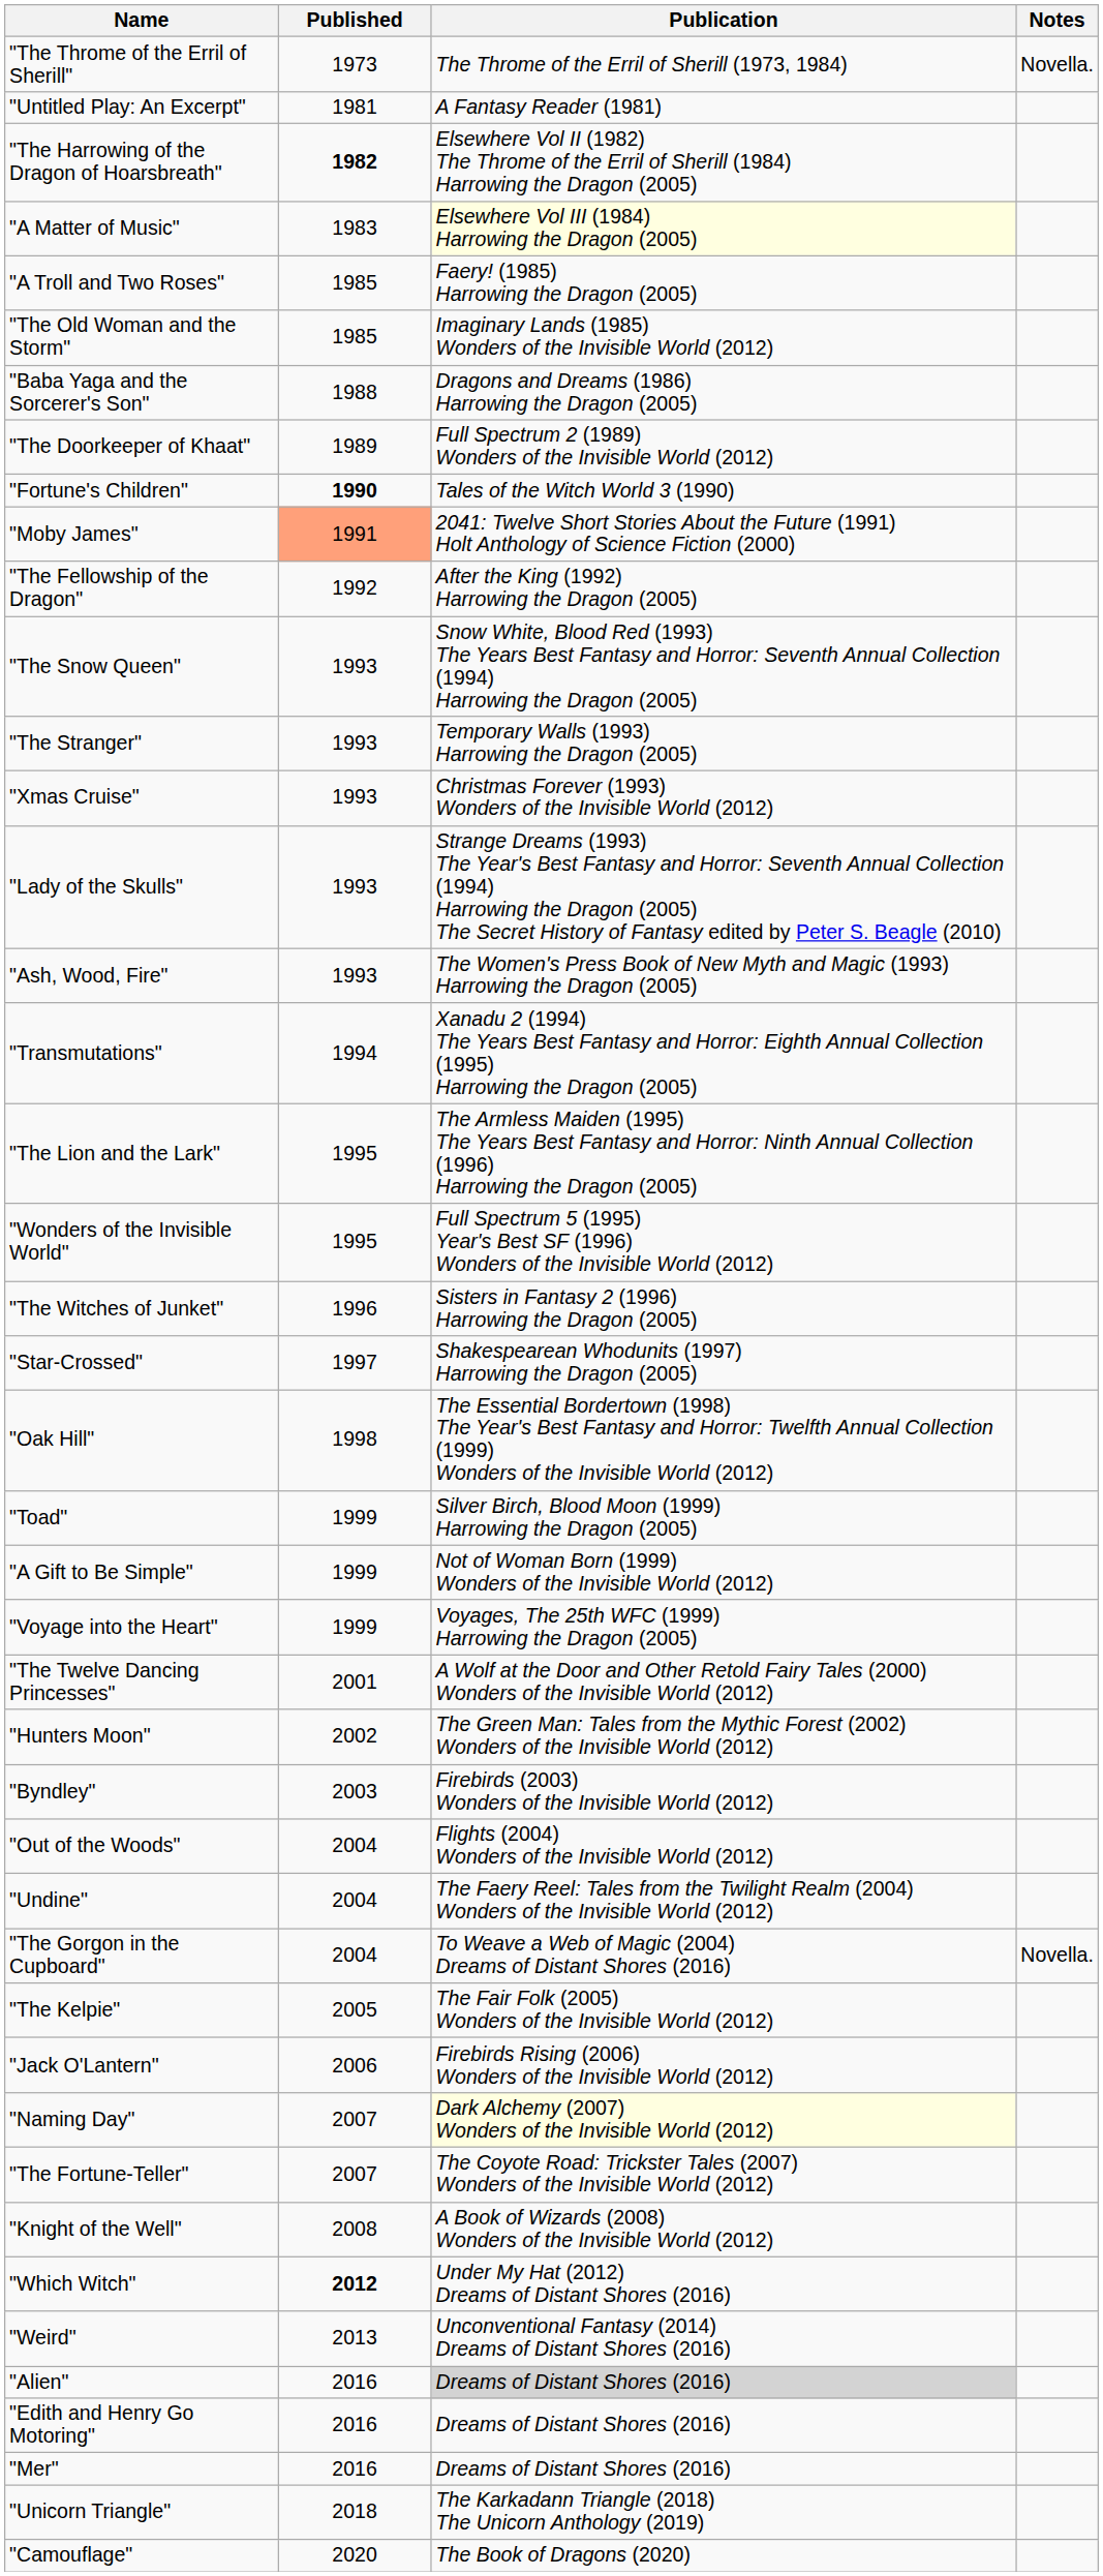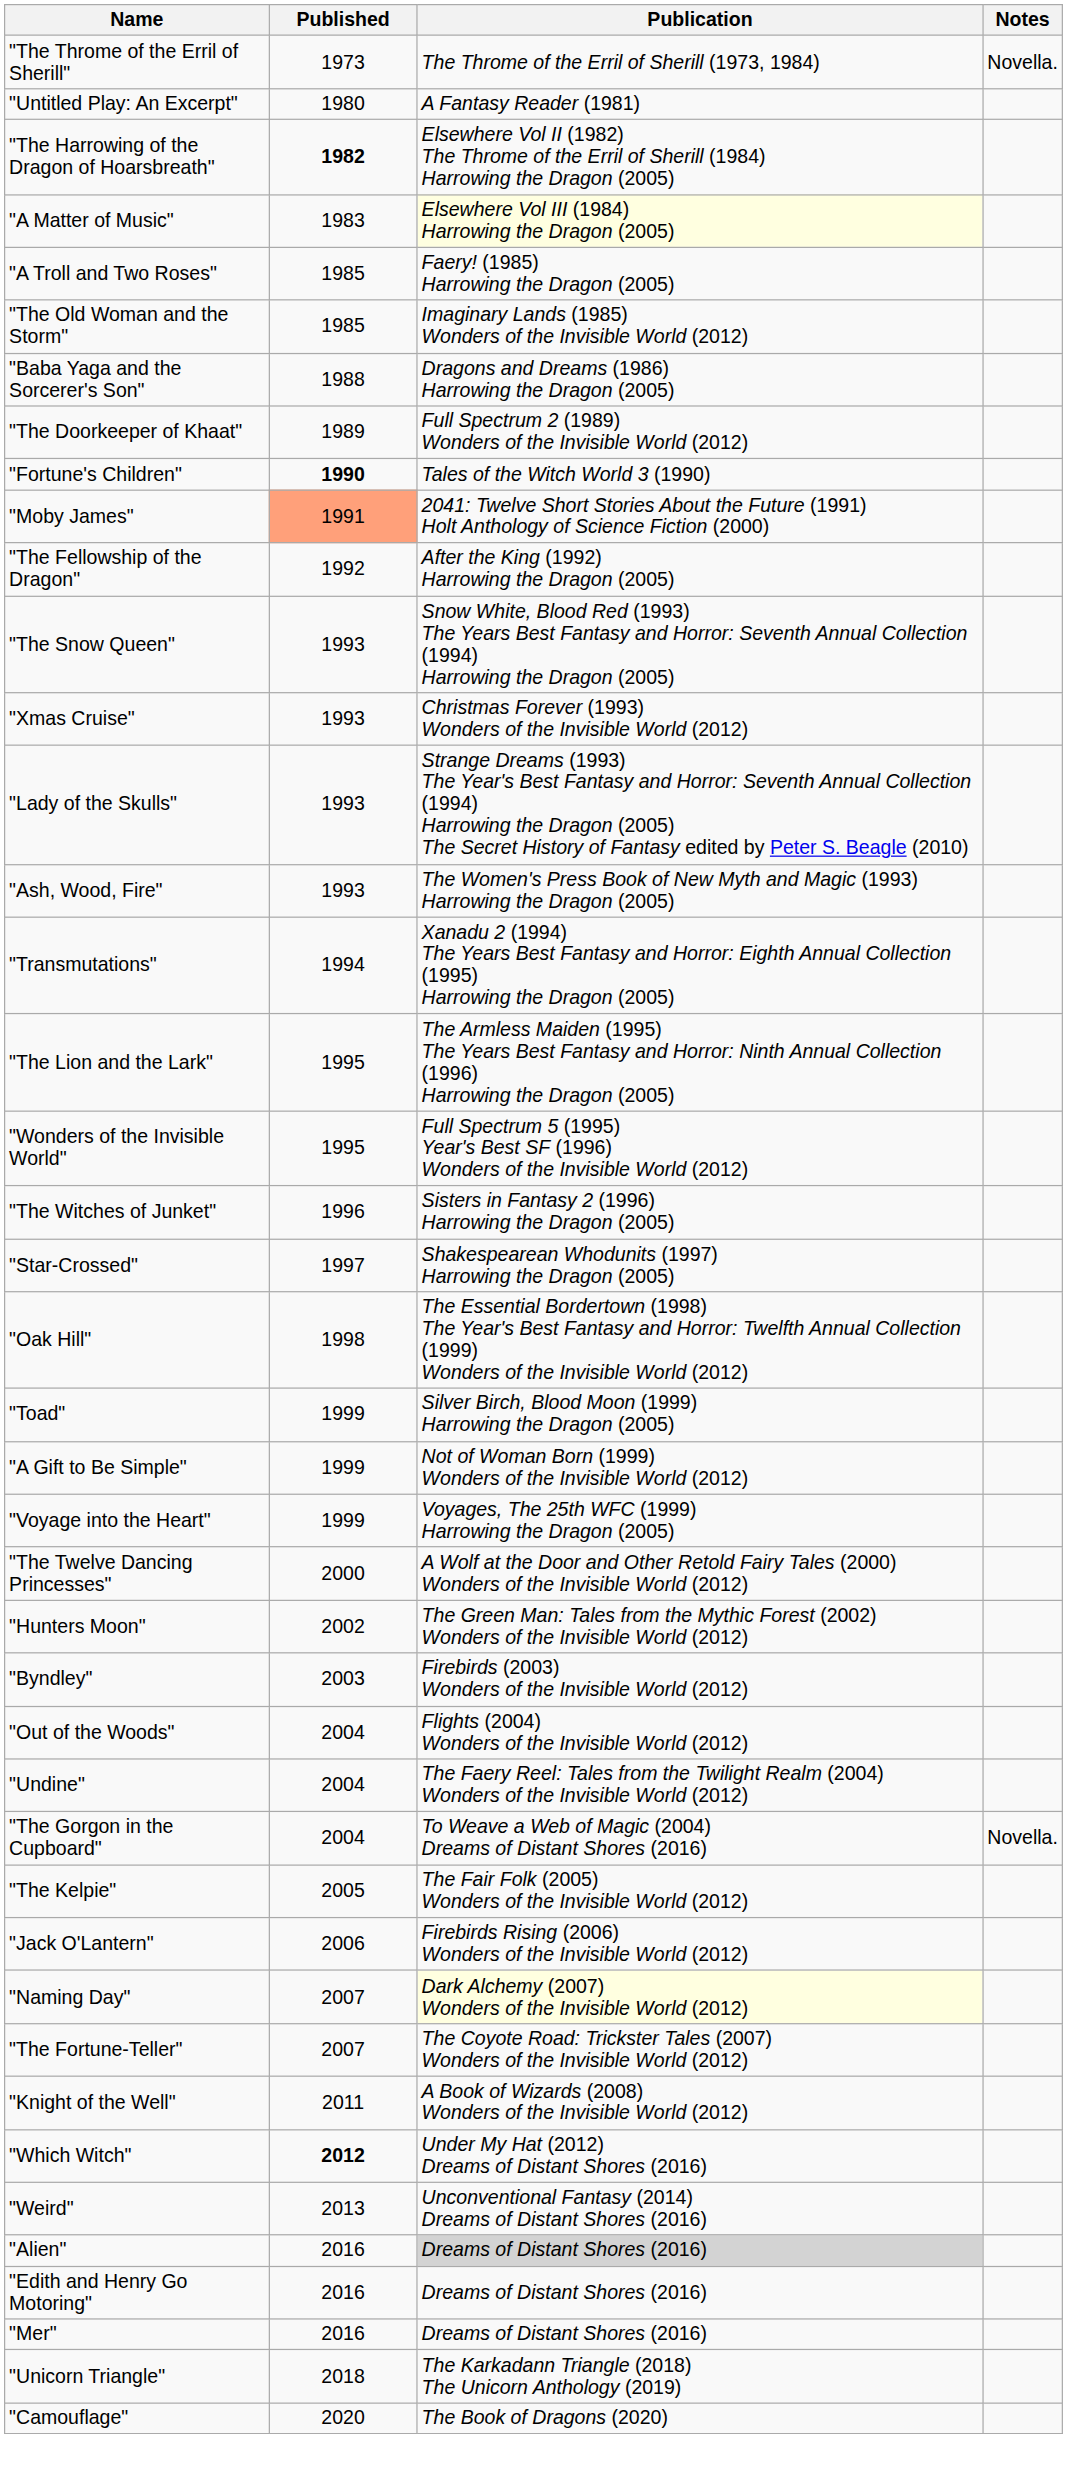 <table class="wikitable sortable" id="noveltable" border="1">
 <tr>
 <th Width=25%>Name</th>
 <th width=14%>Published</th>
 <th>Publication</th>
 <th>Notes</th>
 </tr>
 <tr>
 <td>"The Throme of the Erril of Sherill"</td>
 <td align="center">1973</td>
 <td><em>The Throme of the Erril of Sherill</em> (1973, 1984)</td>
 <td>Novella.</td>
 </tr>
 <tr>
 <td>"Untitled Play: An Excerpt"</td>
-<td align="center">1981</td>
+<td align="center">1980</td>
 <td><em>A Fantasy Reader</em> (1981)</td>
 <td></td>
 </tr>
 <tr>
 <td>"The Harrowing of the Dragon of Hoarsbreath"</td>
 <td align="center"><strong>1982</strong></td>
 <td><em>Elsewhere Vol II</em> (1982)<br><em>The Throme of the Erril of Sherill</em> (1984)<br><em>Harrowing the Dragon</em> (2005)</td>
 <td></td>
 </tr>
 <tr>
 <td>"A Matter of Music"</td>
 <td align="center">1983</td>
 <td style="background: lightyellow;"><em>Elsewhere Vol III</em> (1984)<br><em>Harrowing the Dragon</em> (2005)</td>
 <td></td>
 </tr>
 <tr>
 <td>"A Troll and Two Roses"</td>
 <td align="center">1985</td>
 <td><em>Faery!</em> (1985)<br><em>Harrowing the Dragon</em> (2005)</td>
 <td></td>
 </tr>
 <tr>
 <td>"The Old Woman and the Storm"</td>
 <td align="center">1985</td>
 <td><em>Imaginary Lands</em> (1985)<br><em>Wonders of the Invisible World</em> (2012)</td>
 <td></td>
 </tr>
 <tr>
 <td>"Baba Yaga and the Sorcerer's Son"</td>
 <td align="center">1988</td>
 <td><em>Dragons and Dreams</em> (1986)<br><em>Harrowing the Dragon</em> (2005)</td>
 <td></td>
 </tr>
 <tr>
 <td>"The Doorkeeper of Khaat"</td>
 <td align="center">1989</td>
 <td><em>Full Spectrum 2</em> (1989)<br><em>Wonders of the Invisible World</em> (2012)</td>
 <td></td>
 </tr>
 <tr>
 <td>"Fortune's Children"</td>
 <td align="center"><strong>1990</strong></td>
 <td><em>Tales of the Witch World 3</em> (1990)</td>
 <td></td>
 </tr>
 <tr>
 <td>"Moby James"</td>
 <td align="center" style="background: lightsalmon;">1991</td>
 <td><em>2041: Twelve Short Stories About the Future</em> (1991)<br><em>Holt Anthology of Science Fiction</em> (2000)</td>
 <td></td>
 </tr>
 <tr>
 <td>"The Fellowship of the Dragon"</td>
 <td align="center">1992</td>
 <td><em>After the King</em> (1992)<br><em>Harrowing the Dragon</em> (2005)</td>
 <td></td>
 </tr>
 <tr>
 <td>"The Snow Queen"</td>
 <td align="center">1993</td>
 <td><em>Snow White, Blood Red</em> (1993)<br><em>The Years Best Fantasy and Horror: Seventh Annual Collection</em> (1994)<br><em>Harrowing the Dragon</em> (2005)</td>
-<td></td>
-</tr>
-<tr>
-<td>"The Stranger"</td>
-<td align="center">1993</td>
-<td><em>Temporary Walls</em> (1993)<br><em>Harrowing the Dragon</em> (2005)</td>
 <td></td>
 </tr>
 <tr>
 <td>"Xmas Cruise"</td>
 <td align="center">1993</td>
 <td><em>Christmas Forever</em> (1993)<br><em>Wonders of the Invisible World</em> (2012)</td>
 <td></td>
 </tr>
 <tr>
 <td>"Lady of the Skulls"</td>
 <td align="center">1993</td>
 <td><em>Strange Dreams</em> (1993)<br><em>The Year's Best Fantasy and Horror: Seventh Annual Collection</em> (1994)<br><em>Harrowing the Dragon</em> (2005)<br><em>The Secret History of Fantasy</em> edited by <a href='#'>Peter S. Beagle</a> (2010)</td>
 <td></td>
 </tr>
 <tr>
 <td>"Ash, Wood, Fire"</td>
 <td align="center">1993</td>
 <td><em>The Women's Press Book of New Myth and Magic</em> (1993)<br><em>Harrowing the Dragon</em> (2005)</td>
 <td></td>
 </tr>
 <tr>
 <td>"Transmutations"</td>
 <td align="center">1994</td>
 <td><em>Xanadu 2</em> (1994)<br><em>The Years Best Fantasy and Horror: Eighth Annual Collection</em> (1995)<br><em>Harrowing the Dragon</em> (2005)</td>
 <td></td>
 </tr>
 <tr>
 <td>"The Lion and the Lark"</td>
 <td align="center">1995</td>
 <td><em>The Armless Maiden</em> (1995)<br><em>The Years Best Fantasy and Horror: Ninth Annual Collection</em> (1996)<br><em>Harrowing the Dragon</em> (2005)</td>
 <td></td>
 </tr>
 <tr>
 <td>"Wonders of the Invisible World"</td>
 <td align="center">1995</td>
 <td><em>Full Spectrum 5</em> (1995)<br><em>Year's Best SF</em> (1996)<br><em>Wonders of the Invisible World</em> (2012)</td>
 <td></td>
 </tr>
 <tr>
 <td>"The Witches of Junket"</td>
 <td align="center">1996</td>
 <td><em>Sisters in Fantasy 2</em> (1996)<br><em>Harrowing the Dragon</em> (2005)</td>
 <td></td>
 </tr>
 <tr>
 <td>"Star-Crossed"</td>
 <td align="center">1997</td>
 <td><em>Shakespearean Whodunits</em> (1997)<br><em>Harrowing the Dragon</em> (2005)</td>
 <td></td>
 </tr>
 <tr>
 <td>"Oak Hill"</td>
 <td align="center">1998</td>
 <td><em>The Essential Bordertown</em> (1998)<br><em>The Year's Best Fantasy and Horror: Twelfth Annual Collection</em> (1999)<br><em>Wonders of the Invisible World</em> (2012)</td>
 <td></td>
 </tr>
 <tr>
 <td>"Toad"</td>
 <td align="center">1999</td>
 <td><em>Silver Birch, Blood Moon</em> (1999)<br><em>Harrowing the Dragon</em> (2005)</td>
 <td></td>
 </tr>
 <tr>
 <td>"A Gift to Be Simple"</td>
 <td align="center">1999</td>
 <td><em>Not of Woman Born</em> (1999)<br><em>Wonders of the Invisible World</em> (2012)</td>
 <td></td>
 </tr>
 <tr>
 <td>"Voyage into the Heart"</td>
 <td align="center">1999</td>
 <td><em>Voyages, The 25th WFC</em> (1999)<br><em>Harrowing the Dragon</em> (2005)</td>
 <td></td>
 </tr>
 <tr>
 <td>"The Twelve Dancing Princesses"</td>
-<td align="center">2001</td>
+<td align="center">2000</td>
 <td><em>A Wolf at the Door and Other Retold Fairy Tales</em> (2000)<br><em>Wonders of the Invisible World</em> (2012)</td>
 <td></td>
 </tr>
 <tr>
 <td>"Hunters Moon"</td>
 <td align="center">2002</td>
 <td><em>The Green Man: Tales from the Mythic Forest</em> (2002)<br><em>Wonders of the Invisible World</em> (2012)</td>
 <td></td>
 </tr>
 <tr>
 <td>"Byndley"</td>
 <td align="center">2003</td>
 <td><em>Firebirds</em> (2003)<br><em>Wonders of the Invisible World</em> (2012)</td>
 <td></td>
 </tr>
 <tr>
 <td>"Out of the Woods"</td>
 <td align="center">2004</td>
 <td><em>Flights</em> (2004)<br><em>Wonders of the Invisible World</em> (2012)</td>
 <td></td>
 </tr>
 <tr>
 <td>"Undine"</td>
 <td align="center">2004</td>
 <td><em>The Faery Reel: Tales from the Twilight Realm</em> (2004)<br><em>Wonders of the Invisible World</em> (2012)</td>
 <td></td>
 </tr>
 <tr>
 <td>"The Gorgon in the Cupboard"</td>
 <td align="center">2004</td>
 <td><em>To Weave a Web of Magic</em> (2004)<br><em>Dreams of Distant Shores</em> (2016)</td>
 <td>Novella.</td>
 </tr>
 <tr>
 <td>"The Kelpie"</td>
 <td align="center">2005</td>
 <td><em>The Fair Folk</em> (2005)<br><em>Wonders of the Invisible World</em> (2012)</td>
 <td></td>
 </tr>
 <tr>
 <td>"Jack O'Lantern"</td>
 <td align="center">2006</td>
 <td><em>Firebirds Rising</em> (2006)<br><em>Wonders of the Invisible World</em> (2012)</td>
 <td></td>
 </tr>
 <tr>
 <td>"Naming Day"</td>
 <td align="center">2007</td>
 <td style="background: lightyellow;"><em>Dark Alchemy</em> (2007)<br><em>Wonders of the Invisible World</em> (2012)</td>
 <td></td>
 </tr>
 <tr>
 <td>"The Fortune-Teller"</td>
 <td align="center">2007</td>
 <td><em>The Coyote Road: Trickster Tales</em> (2007)<br><em>Wonders of the Invisible World</em> (2012)</td>
 <td></td>
 </tr>
 <tr>
 <td>"Knight of the Well"</td>
-<td align="center">2008</td>
+<td align="center">2011</td>
 <td><em>A Book of Wizards</em> (2008)<br><em>Wonders of the Invisible World</em> (2012)</td>
 <td></td>
 </tr>
 <tr>
 <td>"Which Witch"</td>
 <td align="center"><strong>2012</strong></td>
 <td><em>Under My Hat</em> (2012)<br><em>Dreams of Distant Shores</em> (2016)</td>
 <td></td>
 </tr>
 <tr>
 <td>"Weird"</td>
 <td align="center">2013</td>
 <td><em>Unconventional Fantasy</em> (2014)<br><em>Dreams of Distant Shores</em> (2016)</td>
 <td></td>
 </tr>
 <tr>
 <td>"Alien"</td>
 <td align="center">2016</td>
 <td style="background: lightgrey;"><em>Dreams of Distant Shores</em> (2016)</td>
 <td></td>
 </tr>
 <tr>
 <td>"Edith and Henry Go Motoring"</td>
 <td align="center">2016</td>
 <td><em>Dreams of Distant Shores</em> (2016)</td>
 <td></td>
 </tr>
 <tr>
 <td>"Mer"</td>
 <td align="center">2016</td>
 <td><em>Dreams of Distant Shores</em> (2016)</td>
 <td></td>
 </tr>
 <tr>
 <td>"Unicorn Triangle"</td>
 <td align="center">2018</td>
 <td><em>The Karkadann Triangle</em> (2018)<br><em>The Unicorn Anthology</em> (2019)</td>
 <td></td>
 </tr>
 <tr>
 <td>"Camouflage"</td>
 <td align="center">2020</td>
 <td><em>The Book of Dragons</em> (2020)</td>
 <td></td>
 </tr>
 <tr>
 </tr>
 </table>
